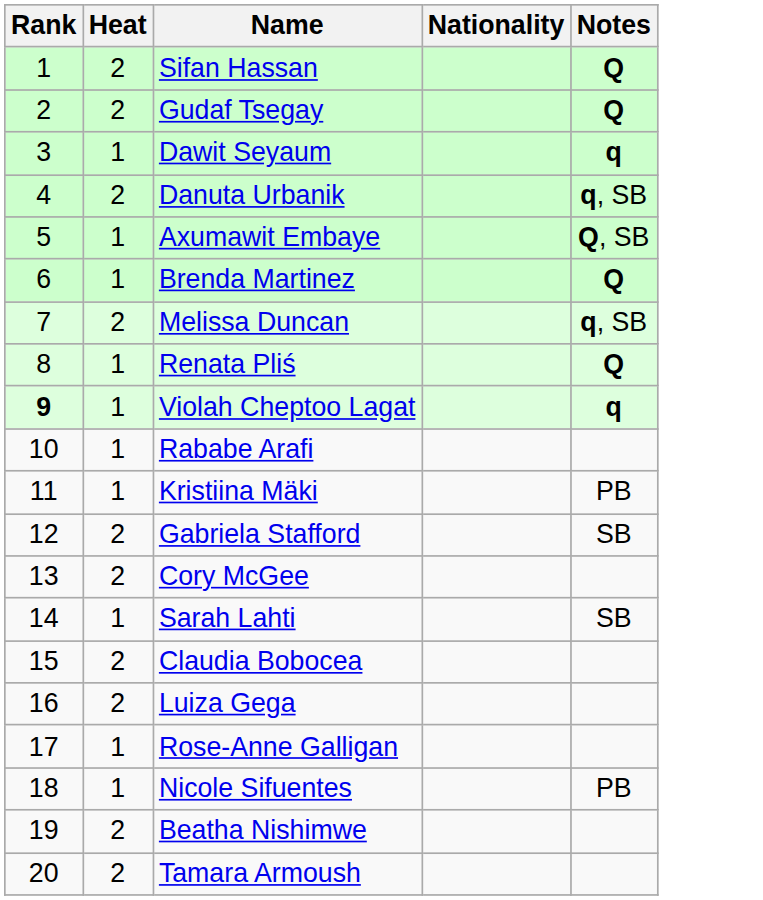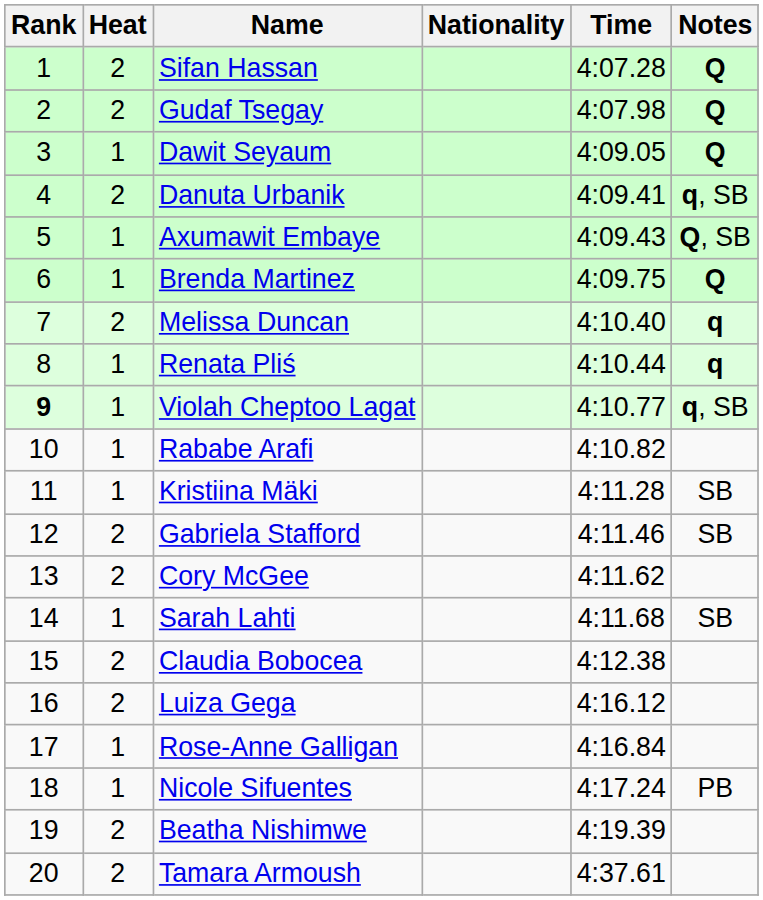 <table class="wikitable sortable" style="text-align:center">
 <tr>
 <th>Rank</th>
 <th>Heat</th>
 <th>Name</th>
 <th>Nationality</th>
+<th>Time</th>
 <th>Notes</th>
 </tr>
 <tr bgcolor=ccffcc>
 <td>1</td>
 <td>2</td>
 <td align=left><a href='#'>Sifan Hassan</a></td>
 <td align=left></td>
+<td>4:07.28</td>
 <td><strong>Q</strong></td>
 </tr>
 <tr bgcolor=ccffcc>
 <td>2</td>
 <td>2</td>
 <td align=left><a href='#'>Gudaf Tsegay</a></td>
 <td align=left></td>
+<td>4:07.98</td>
 <td><strong>Q</strong></td>
 </tr>
 <tr bgcolor=ccffcc>
 <td>3</td>
 <td>1</td>
 <td align=left><a href='#'>Dawit Seyaum</a></td>
 <td align=left></td>
-<td><strong>q</strong></td>
+<td>4:09.05</td>
+<td><strong>Q</strong></td>
 </tr>
 <tr bgcolor=ccffcc>
 <td>4</td>
 <td>2</td>
 <td align=left><a href='#'>Danuta Urbanik</a></td>
 <td align=left></td>
+<td>4:09.41</td>
 <td><strong>q</strong>, SB</td>
 </tr>
 <tr bgcolor=ccffcc>
 <td>5</td>
 <td>1</td>
 <td align=left><a href='#'>Axumawit Embaye</a></td>
 <td align=left></td>
+<td>4:09.43</td>
 <td><strong>Q</strong>, SB</td>
 </tr>
 <tr bgcolor=ccffcc>
 <td>6</td>
 <td>1</td>
 <td align=left><a href='#'>Brenda Martinez</a></td>
 <td align=left></td>
+<td>4:09.75</td>
 <td><strong>Q</strong></td>
 </tr>
 <tr bgcolor=ddffdd>
 <td>7</td>
 <td>2</td>
 <td align=left><a href='#'>Melissa Duncan</a></td>
 <td align=left></td>
-<td><strong>q</strong>, SB</td>
+<td>4:10.40</td>
+<td><strong>q</strong></td>
 </tr>
 <tr bgcolor=ddffdd>
 <td>8</td>
 <td>1</td>
 <td align=left><a href='#'>Renata Pliś</a></td>
 <td align=left></td>
-<td><strong>Q</strong></td>
+<td>4:10.44</td>
+<td><strong>q</strong></td>
 </tr>
 <tr bgcolor=ddffdd>
 <td><strong>9</strong></td>
 <td>1</td>
 <td align=left><a href='#'>Violah Cheptoo Lagat</a></td>
 <td align=left></td>
-<td><strong>q</strong></td>
+<td>4:10.77</td>
+<td><strong>q</strong>, SB</td>
 </tr>
 <tr>
 <td>10</td>
 <td>1</td>
 <td align=left><a href='#'>Rababe Arafi</a></td>
 <td align=left></td>
+<td>4:10.82</td>
 <td></td>
 </tr>
 <tr>
 <td>11</td>
 <td>1</td>
 <td align=left><a href='#'>Kristiina Mäki</a></td>
 <td align=left></td>
-<td>PB</td>
+<td>4:11.28</td>
+<td>SB</td>
 </tr>
 <tr>
 <td>12</td>
 <td>2</td>
 <td align=left><a href='#'>Gabriela Stafford</a></td>
 <td align=left></td>
+<td>4:11.46</td>
 <td>SB</td>
 </tr>
 <tr>
 <td>13</td>
 <td>2</td>
 <td align=left><a href='#'>Cory McGee</a></td>
 <td align=left></td>
+<td>4:11.62</td>
 <td></td>
 </tr>
 <tr>
 <td>14</td>
 <td>1</td>
 <td align=left><a href='#'>Sarah Lahti</a></td>
 <td align=left></td>
+<td>4:11.68</td>
 <td>SB</td>
 </tr>
 <tr>
 <td>15</td>
 <td>2</td>
 <td align=left><a href='#'>Claudia Bobocea</a></td>
 <td align=left></td>
+<td>4:12.38</td>
 <td></td>
 </tr>
 <tr>
 <td>16</td>
 <td>2</td>
 <td align=left><a href='#'>Luiza Gega</a></td>
 <td align=left></td>
+<td>4:16.12</td>
 <td></td>
 </tr>
 <tr>
 <td>17</td>
 <td>1</td>
 <td align=left><a href='#'>Rose-Anne Galligan</a></td>
 <td align=left></td>
+<td>4:16.84</td>
 <td></td>
 </tr>
 <tr>
 <td>18</td>
 <td>1</td>
 <td align=left><a href='#'>Nicole Sifuentes</a></td>
 <td align=left></td>
+<td>4:17.24</td>
 <td>PB</td>
 </tr>
 <tr>
 <td>19</td>
 <td>2</td>
 <td align=left><a href='#'>Beatha Nishimwe</a></td>
 <td align=left></td>
+<td>4:19.39</td>
 <td></td>
 </tr>
 <tr>
 <td>20</td>
 <td>2</td>
 <td align=left><a href='#'>Tamara Armoush</a></td>
 <td align=left></td>
+<td>4:37.61</td>
 <td></td>
 </tr>
 </table>
